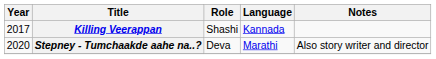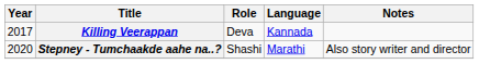 <table class="wikitable sortable plainrowheaders">
 <tr style="background:#ccc; text-align:center;">
 <th scope="col">Year</th>
 <th scope="col">Title</th>
 <th scope="col">Role</th>
 <th scope="col">Language</th>
 <th class=unsortable scope="col">Notes</th>
 </tr>
 <tr>
 <td>2017</td>
 <th scope="row"><em><a href='#'>Killing Veerappan</a></em></th>
-<td>Shashi</td>
+<td>Deva</td>
 <td><a href='#'>Kannada</a></td>
 <td></td>
 </tr>
 <tr>
 <td>2020</td>
 <th scope="row"><em>Stepney - Tumchaakde aahe na..? </em></th>
-<td>Deva</td>
+<td>Shashi</td>
 <td><a href='#'>Marathi</a></td>
 <td>Also story writer and director</td>
 </tr>
 <tr>
 </tr>
 </table>
